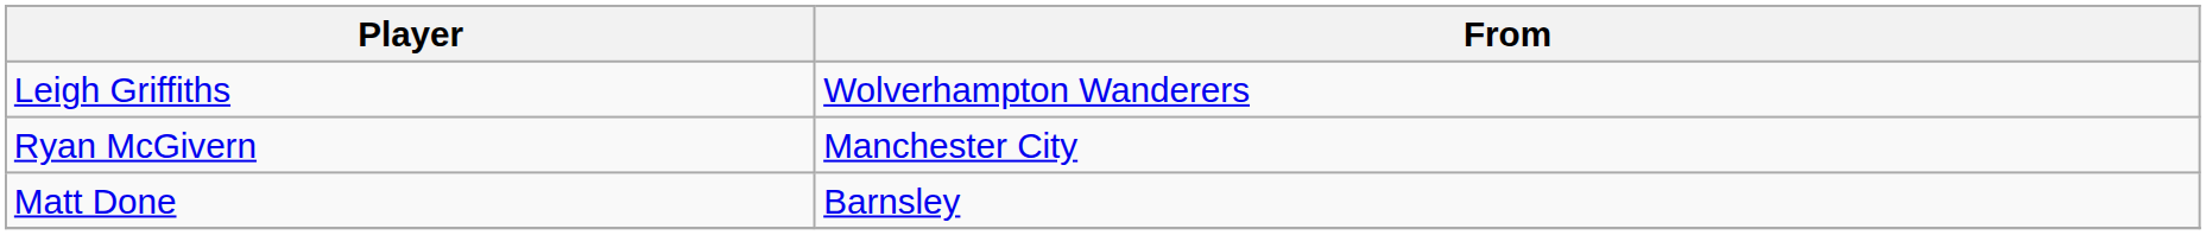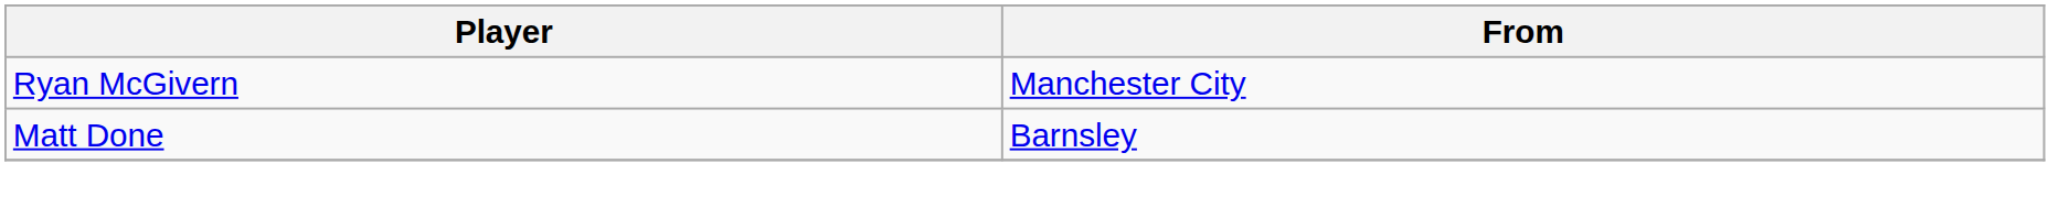 <table class="wikitable" style="text-align:center; font-size:95%;width:75%; text-align:left">
 <tr>
 <th><strong>Player</strong></th>
 <th><strong>From</strong></th>
-</tr>
-<tr>
-<td> <a href='#'>Leigh Griffiths</a></td>
-<td> <a href='#'>Wolverhampton Wanderers</a></td>
 </tr>
 <tr>
 <td> <a href='#'>Ryan McGivern</a></td>
 <td> <a href='#'>Manchester City</a></td>
 </tr>
 <tr>
 <td> <a href='#'>Matt Done</a></td>
 <td> <a href='#'>Barnsley</a></td>
 </tr>
 <tr>
 </tr>
 </table>
